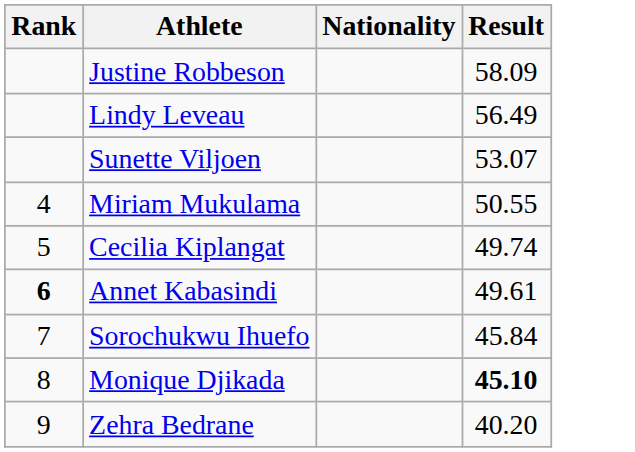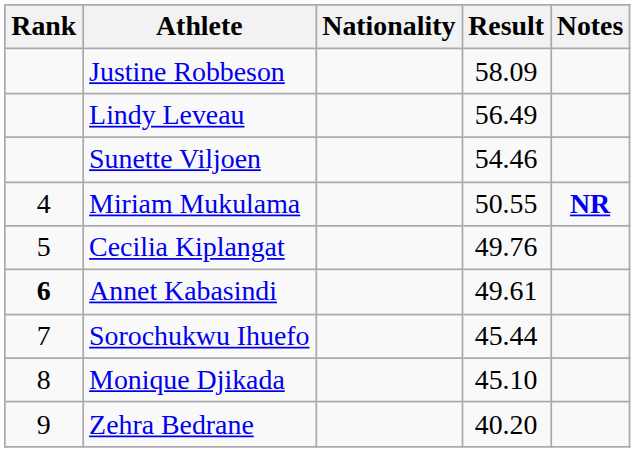 <table class="wikitable sortable" style="text-align:center">
 <tr>
 <th>Rank</th>
 <th>Athlete</th>
 <th>Nationality</th>
 <th>Result</th>
+<th>Notes</th>
 </tr>
 <tr>
 <td></td>
 <td align=left><a href='#'>Justine Robbeson</a></td>
 <td align=left></td>
 <td>58.09</td>
+<td></td>
 </tr>
 <tr>
 <td></td>
 <td align=left><a href='#'>Lindy Leveau</a></td>
 <td align=left></td>
 <td>56.49</td>
+<td></td>
 </tr>
 <tr>
 <td></td>
 <td align=left><a href='#'>Sunette Viljoen</a></td>
 <td align=left></td>
-<td>53.07</td>
+<td>54.46</td>
+<td></td>
 </tr>
 <tr>
 <td>4</td>
 <td align=left><a href='#'>Miriam Mukulama</a></td>
 <td align=left></td>
 <td>50.55</td>
+<td><strong><a href='#'>NR</a></strong></td>
 </tr>
 <tr>
 <td>5</td>
 <td align=left><a href='#'>Cecilia Kiplangat</a></td>
 <td align=left></td>
-<td>49.74</td>
+<td>49.76</td>
+<td></td>
 </tr>
 <tr>
 <td><strong>6</strong></td>
 <td align=left><a href='#'>Annet Kabasindi</a></td>
 <td align=left></td>
 <td>49.61</td>
+<td></td>
 </tr>
 <tr>
 <td>7</td>
 <td align=left><a href='#'>Sorochukwu Ihuefo</a></td>
 <td align=left></td>
-<td>45.84</td>
+<td>45.44</td>
+<td></td>
 </tr>
 <tr>
 <td>8</td>
 <td align=left><a href='#'>Monique Djikada</a></td>
 <td align=left></td>
-<td><strong>45.10</strong></td>
+<td>45.10</td>
+<td></td>
 </tr>
 <tr>
 <td>9</td>
 <td align=left><a href='#'>Zehra Bedrane</a></td>
 <td align=left></td>
 <td>40.20</td>
+<td></td>
 </tr>
 </table>
